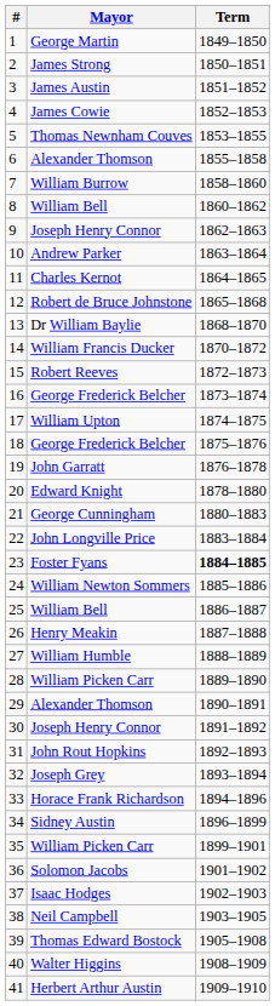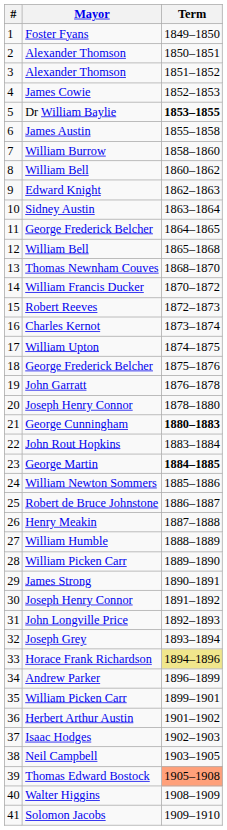 <table class="wikitable">
 <tr>
 <th>#</th>
 <th><a href='#'>Mayor</a></th>
 <th>Term</th>
 </tr>
 <tr>
 <td>1</td>
-<td><a href='#'>George Martin</a></td>
+<td><a href='#'>Foster Fyans</a></td>
 <td>1849–1850</td>
 </tr>
 <tr>
 <td>2</td>
-<td><a href='#'>James Strong</a></td>
+<td><a href='#'>Alexander Thomson</a></td>
 <td>1850–1851</td>
 </tr>
 <tr>
 <td>3</td>
-<td><a href='#'>James Austin</a></td>
+<td><a href='#'>Alexander Thomson</a></td>
 <td>1851–1852</td>
 </tr>
 <tr>
 <td>4</td>
 <td><a href='#'>James Cowie</a></td>
 <td>1852–1853</td>
 </tr>
 <tr>
 <td>5</td>
-<td><a href='#'>Thomas Newnham Couves</a></td>
-<td>1853–1855</td>
+<td>Dr <a href='#'>William Baylie</a></td>
+<td><strong>1853–1855</strong></td>
 </tr>
 <tr>
 <td>6</td>
-<td><a href='#'>Alexander Thomson</a></td>
+<td><a href='#'>James Austin</a></td>
 <td>1855–1858</td>
 </tr>
 <tr>
 <td>7</td>
 <td><a href='#'>William Burrow</a></td>
 <td>1858–1860</td>
 </tr>
 <tr>
 <td>8</td>
 <td><a href='#'>William Bell</a></td>
 <td>1860–1862</td>
 </tr>
 <tr>
 <td>9</td>
-<td><a href='#'>Joseph Henry Connor</a></td>
+<td><a href='#'>Edward Knight</a></td>
 <td>1862–1863</td>
 </tr>
 <tr>
 <td>10</td>
-<td><a href='#'>Andrew Parker</a></td>
+<td><a href='#'>Sidney Austin</a></td>
 <td>1863–1864</td>
 </tr>
 <tr>
 <td>11</td>
-<td><a href='#'>Charles Kernot</a></td>
+<td><a href='#'>George Frederick Belcher</a></td>
 <td>1864–1865</td>
 </tr>
 <tr>
 <td>12</td>
-<td><a href='#'>Robert de Bruce Johnstone</a></td>
+<td><a href='#'>William Bell</a></td>
 <td>1865–1868</td>
 </tr>
 <tr>
 <td>13</td>
-<td>Dr <a href='#'>William Baylie</a></td>
+<td><a href='#'>Thomas Newnham Couves</a></td>
 <td>1868–1870</td>
 </tr>
 <tr>
 <td>14</td>
 <td><a href='#'>William Francis Ducker</a></td>
 <td>1870–1872</td>
 </tr>
 <tr>
 <td>15</td>
 <td><a href='#'>Robert Reeves</a></td>
 <td>1872–1873</td>
 </tr>
 <tr>
 <td>16</td>
-<td><a href='#'>George Frederick Belcher</a></td>
+<td><a href='#'>Charles Kernot</a></td>
 <td>1873–1874</td>
 </tr>
 <tr>
 <td>17</td>
 <td><a href='#'>William Upton</a></td>
 <td>1874–1875</td>
 </tr>
 <tr>
 <td>18</td>
 <td><a href='#'>George Frederick Belcher</a></td>
 <td>1875–1876</td>
 </tr>
 <tr>
 <td>19</td>
 <td><a href='#'>John Garratt</a></td>
 <td>1876–1878</td>
 </tr>
 <tr>
 <td>20</td>
-<td><a href='#'>Edward Knight</a></td>
+<td><a href='#'>Joseph Henry Connor</a></td>
 <td>1878–1880</td>
 </tr>
 <tr>
 <td>21</td>
 <td><a href='#'>George Cunningham</a></td>
-<td>1880–1883</td>
+<td><strong>1880–1883</strong></td>
 </tr>
 <tr>
 <td>22</td>
-<td><a href='#'>John Longville Price</a></td>
+<td><a href='#'>John Rout Hopkins</a></td>
 <td>1883–1884</td>
 </tr>
 <tr>
 <td>23</td>
-<td><a href='#'>Foster Fyans</a></td>
+<td><a href='#'>George Martin</a></td>
 <td><strong>1884–1885</strong></td>
 </tr>
 <tr>
 <td>24</td>
 <td><a href='#'>William Newton Sommers</a></td>
 <td>1885–1886</td>
 </tr>
 <tr>
 <td>25</td>
-<td><a href='#'>William Bell</a></td>
+<td><a href='#'>Robert de Bruce Johnstone</a></td>
 <td>1886–1887</td>
 </tr>
 <tr>
 <td>26</td>
 <td><a href='#'>Henry Meakin</a></td>
 <td>1887–1888</td>
 </tr>
 <tr>
 <td>27</td>
 <td><a href='#'>William Humble</a></td>
 <td>1888–1889</td>
 </tr>
 <tr>
 <td>28</td>
 <td><a href='#'>William Picken Carr</a></td>
 <td>1889–1890</td>
 </tr>
 <tr>
 <td>29</td>
-<td><a href='#'>Alexander Thomson</a></td>
+<td><a href='#'>James Strong</a></td>
 <td>1890–1891</td>
 </tr>
 <tr>
 <td>30</td>
 <td><a href='#'>Joseph Henry Connor</a></td>
 <td>1891–1892</td>
 </tr>
 <tr>
 <td>31</td>
-<td><a href='#'>John Rout Hopkins</a></td>
+<td><a href='#'>John Longville Price</a></td>
 <td>1892–1893</td>
 </tr>
 <tr>
 <td>32</td>
 <td><a href='#'>Joseph Grey</a></td>
 <td>1893–1894</td>
 </tr>
 <tr>
 <td>33</td>
 <td><a href='#'>Horace Frank Richardson</a></td>
-<td>1894–1896</td>
+<td style="background: khaki;">1894–1896</td>
 </tr>
 <tr>
 <td>34</td>
-<td><a href='#'>Sidney Austin</a></td>
+<td><a href='#'>Andrew Parker</a></td>
 <td>1896–1899</td>
 </tr>
 <tr>
 <td>35</td>
 <td><a href='#'>William Picken Carr</a></td>
 <td>1899–1901</td>
 </tr>
 <tr>
 <td>36</td>
-<td><a href='#'>Solomon Jacobs</a></td>
+<td><a href='#'>Herbert Arthur Austin</a></td>
 <td>1901–1902</td>
 </tr>
 <tr>
 <td>37</td>
 <td><a href='#'>Isaac Hodges</a></td>
 <td>1902–1903</td>
 </tr>
 <tr>
 <td>38</td>
 <td><a href='#'>Neil Campbell</a></td>
 <td>1903–1905</td>
 </tr>
 <tr>
 <td>39</td>
 <td><a href='#'>Thomas Edward Bostock</a></td>
-<td>1905–1908</td>
+<td style="background: lightsalmon;">1905–1908</td>
 </tr>
 <tr>
 <td>40</td>
 <td><a href='#'>Walter Higgins</a></td>
 <td>1908–1909</td>
 </tr>
 <tr>
 <td>41</td>
-<td><a href='#'>Herbert Arthur Austin</a></td>
+<td><a href='#'>Solomon Jacobs</a></td>
 <td>1909–1910</td>
 </tr>
 </table>
